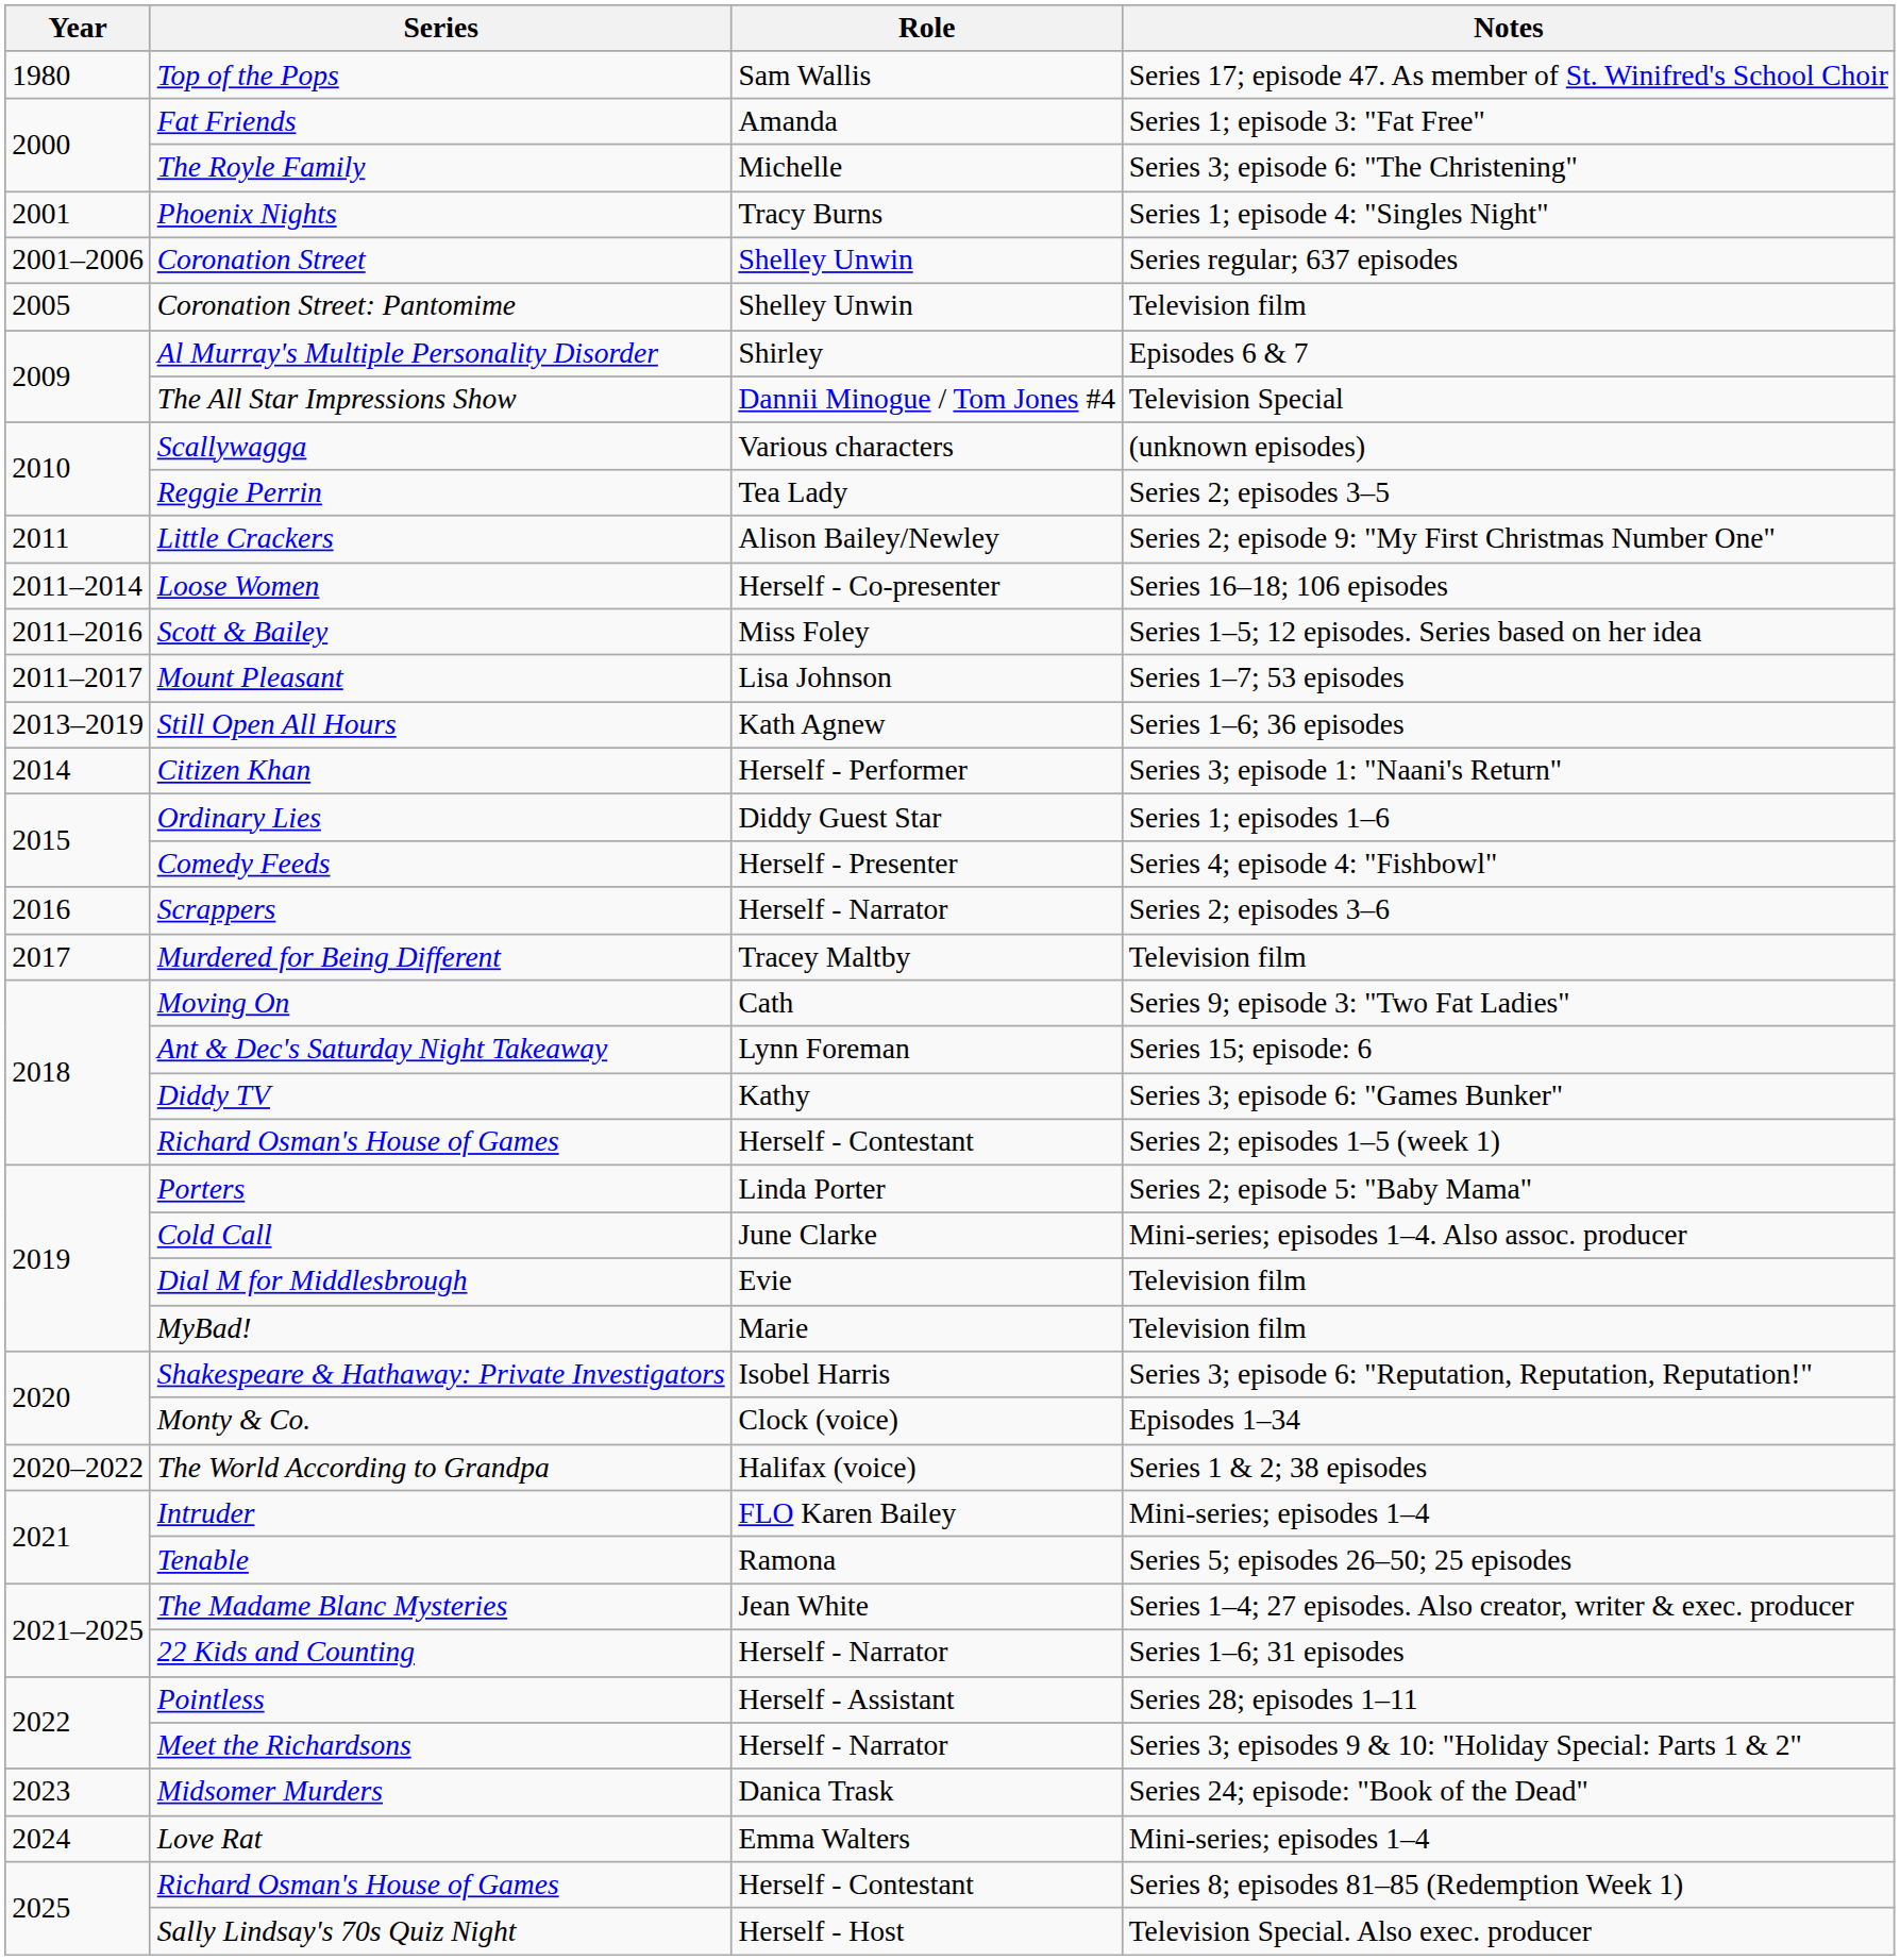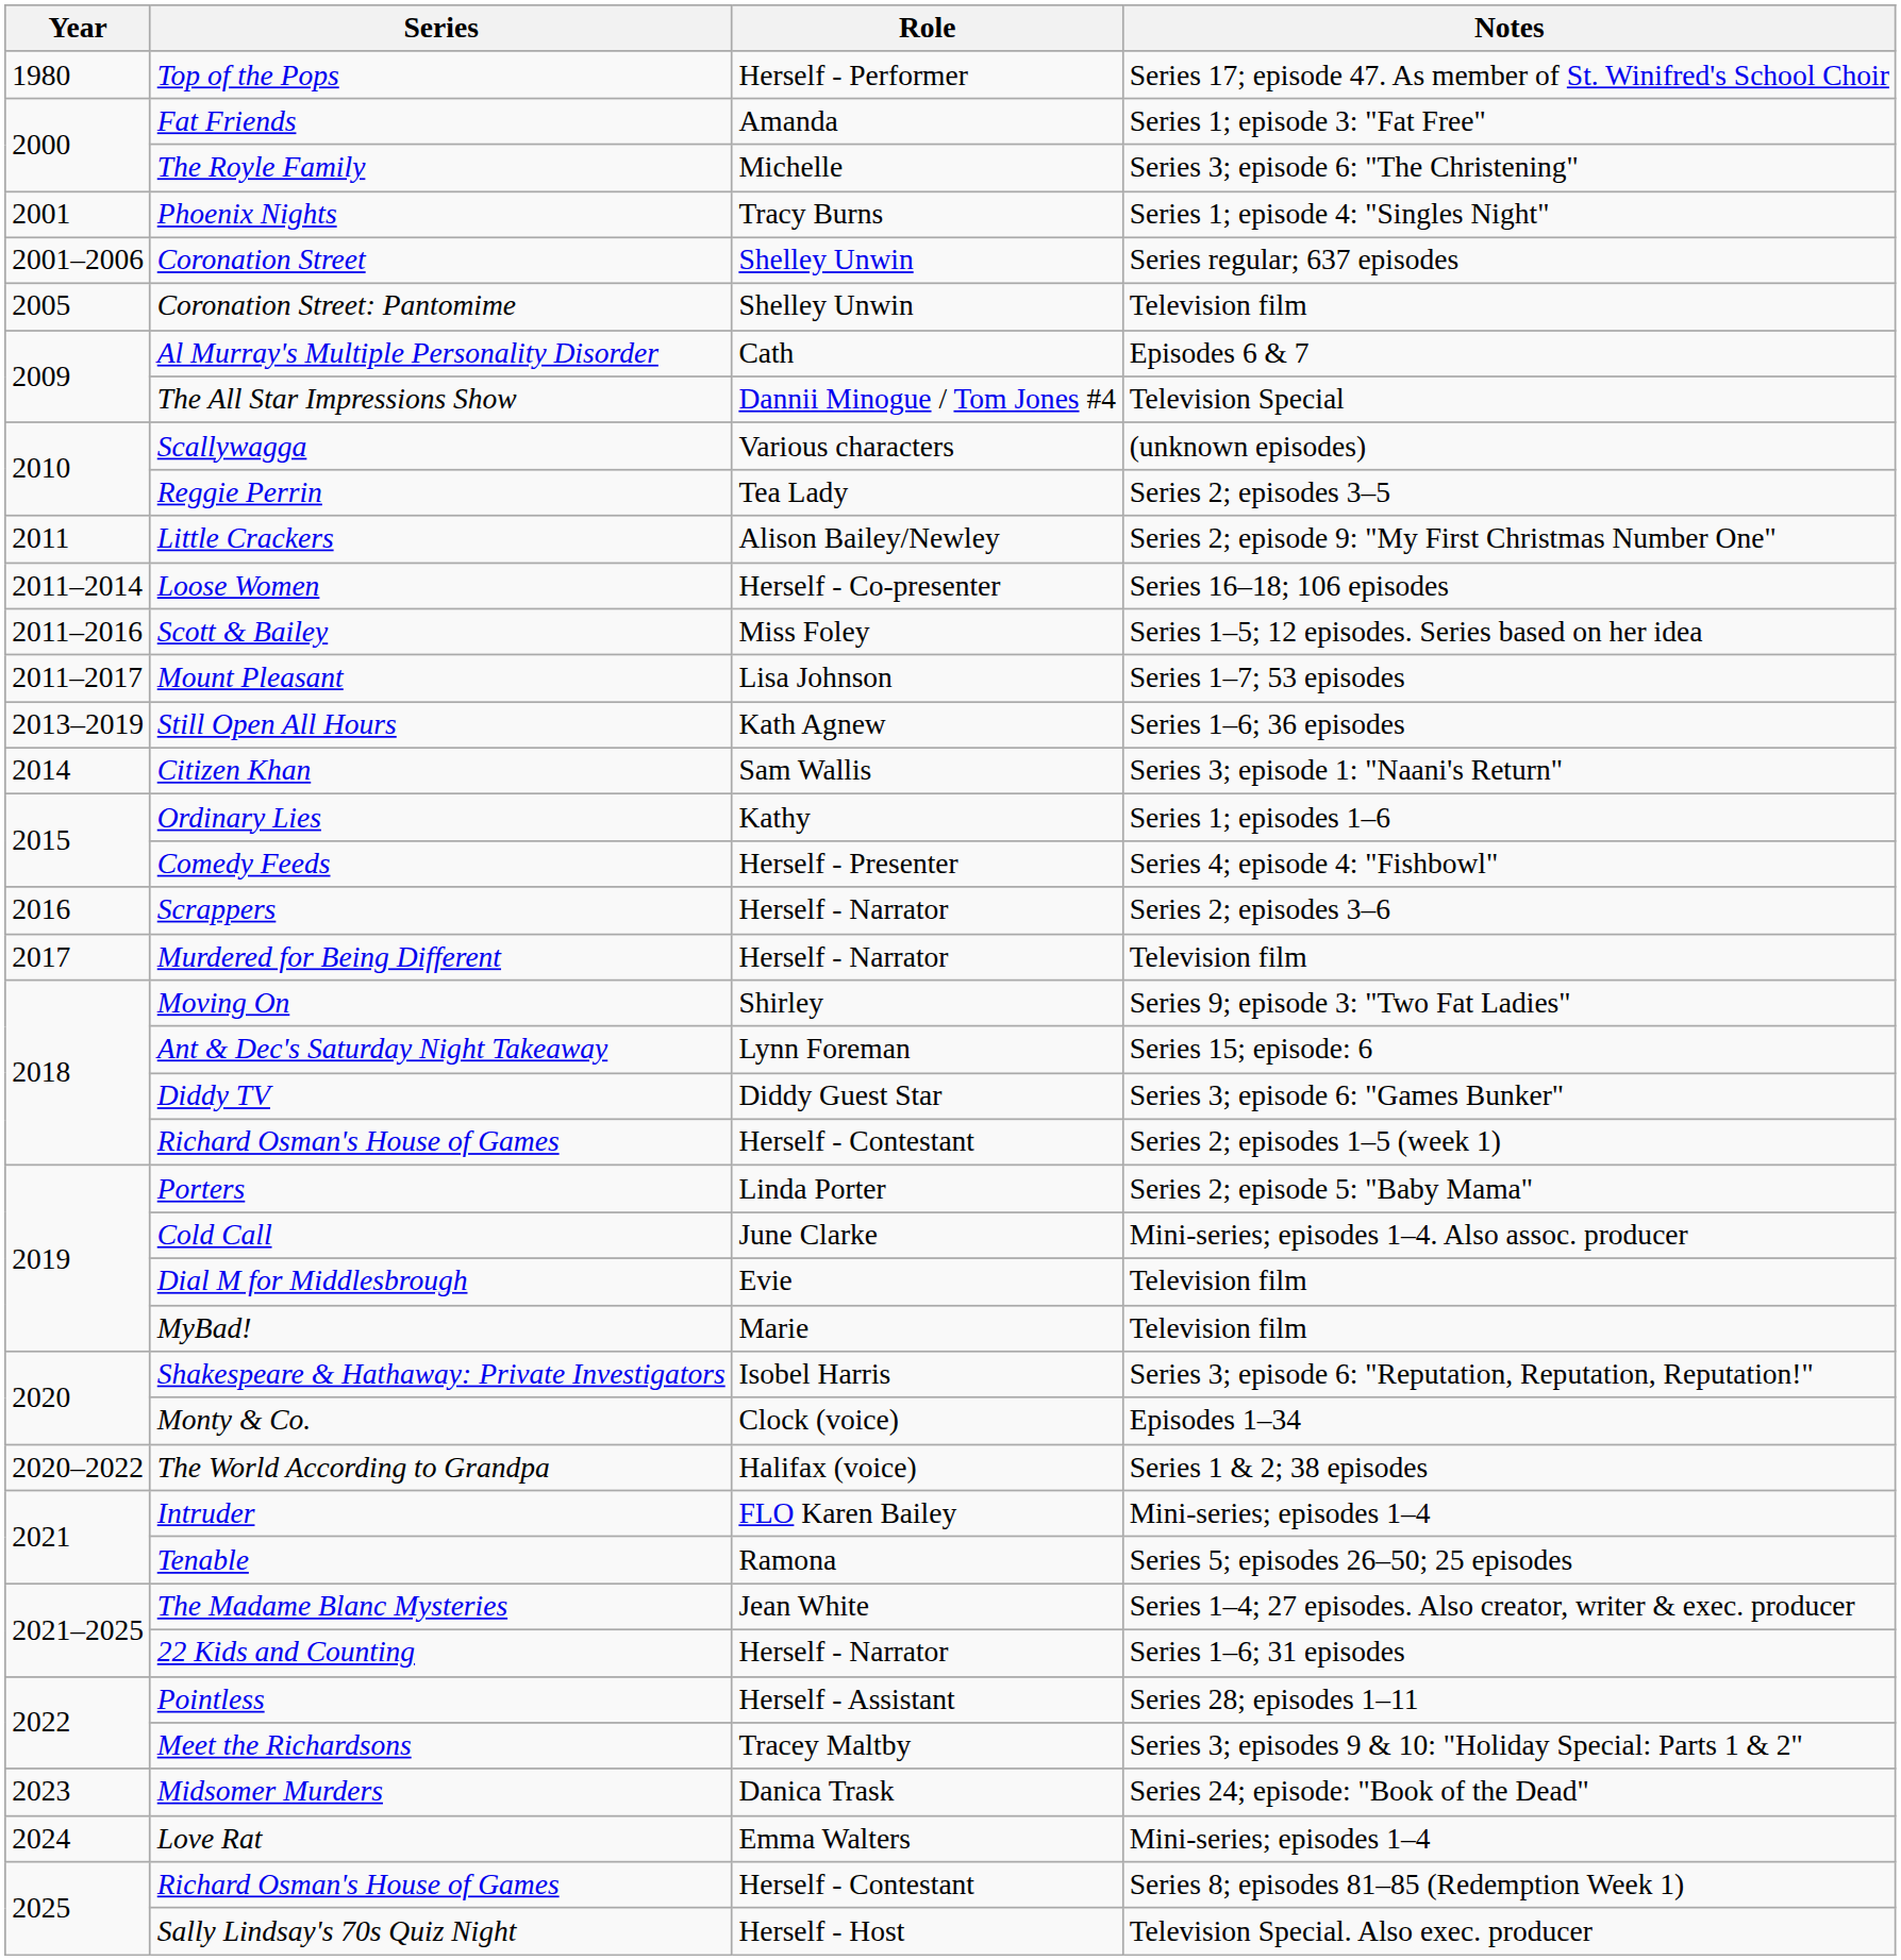 <table class="wikitable">
 <tr>
 <th>Year</th>
 <th>Series</th>
 <th>Role</th>
 <th>Notes</th>
 </tr>
 <tr>
 <td>1980</td>
 <td><em><a href='#'>Top of the Pops</a></em></td>
-<td>Sam Wallis</td>
+<td>Herself - Performer</td>
 <td>Series 17; episode 47. As member of <a href='#'>St. Winifred's School Choir</a></td>
 </tr>
 <tr>
 <td rowspan=2>2000</td>
 <td><em><a href='#'>Fat Friends</a></em></td>
 <td>Amanda</td>
 <td>Series 1; episode 3: "Fat Free"</td>
 </tr>
 <tr>
 <td><em><a href='#'>The Royle Family</a></em></td>
 <td>Michelle</td>
 <td>Series 3; episode 6: "The Christening"</td>
 </tr>
 <tr>
 <td>2001</td>
 <td><em><a href='#'>Phoenix Nights</a></em></td>
 <td>Tracy Burns</td>
 <td>Series 1; episode 4: "Singles Night"</td>
 </tr>
 <tr>
 <td>2001–2006</td>
 <td><em><a href='#'>Coronation Street</a></em></td>
 <td><a href='#'>Shelley Unwin</a></td>
 <td>Series regular; 637 episodes</td>
 </tr>
 <tr>
 <td>2005</td>
 <td><em>Coronation Street: Pantomime</em></td>
 <td>Shelley Unwin</td>
 <td>Television film</td>
 </tr>
 <tr>
 <td rowspan=2>2009</td>
 <td><em><a href='#'>Al Murray's Multiple Personality Disorder</a></em></td>
-<td>Shirley</td>
+<td>Cath</td>
 <td>Episodes 6 & 7</td>
 </tr>
 <tr>
 <td><em>The All Star Impressions Show</em></td>
 <td><a href='#'>Dannii Minogue</a> / <a href='#'>Tom Jones</a> #4</td>
 <td>Television Special</td>
 </tr>
 <tr>
 <td rowspan=2>2010</td>
 <td><em><a href='#'>Scallywagga</a></em></td>
 <td>Various characters</td>
 <td>(unknown episodes)</td>
 </tr>
 <tr>
 <td><em><a href='#'>Reggie Perrin</a></em></td>
 <td>Tea Lady</td>
 <td>Series 2; episodes 3–5</td>
 </tr>
 <tr>
 <td>2011</td>
 <td><em><a href='#'>Little Crackers</a></em></td>
 <td>Alison Bailey/Newley</td>
 <td>Series 2; episode 9: "My First Christmas Number One"</td>
 </tr>
 <tr>
 <td>2011–2014</td>
 <td><em><a href='#'>Loose Women</a></em></td>
 <td>Herself - Co-presenter</td>
 <td>Series 16–18; 106 episodes</td>
 </tr>
 <tr>
 <td>2011–2016</td>
 <td><em><a href='#'>Scott & Bailey</a></em></td>
 <td>Miss Foley</td>
 <td>Series 1–5; 12 episodes. Series based on her idea</td>
 </tr>
 <tr>
 <td>2011–2017</td>
 <td><em><a href='#'>Mount Pleasant</a></em></td>
 <td>Lisa Johnson</td>
 <td>Series 1–7; 53 episodes</td>
 </tr>
 <tr>
 <td>2013–2019</td>
 <td><em><a href='#'>Still Open All Hours</a></em></td>
 <td>Kath Agnew</td>
 <td>Series 1–6; 36 episodes</td>
 </tr>
 <tr>
 <td>2014</td>
 <td><em><a href='#'>Citizen Khan</a></em></td>
-<td>Herself - Performer</td>
+<td>Sam Wallis</td>
 <td>Series 3; episode 1: "Naani's Return"</td>
 </tr>
 <tr>
 <td rowspan=2>2015</td>
 <td><em><a href='#'>Ordinary Lies</a></em></td>
-<td>Diddy Guest Star</td>
+<td>Kathy</td>
 <td>Series 1; episodes 1–6</td>
 </tr>
 <tr>
 <td><em><a href='#'>Comedy Feeds</a></em></td>
 <td>Herself - Presenter</td>
 <td>Series 4; episode 4: "Fishbowl"</td>
 </tr>
 <tr>
 <td>2016</td>
 <td><em><a href='#'>Scrappers</a></em></td>
 <td>Herself - Narrator</td>
 <td>Series 2; episodes 3–6</td>
 </tr>
 <tr>
 <td>2017</td>
 <td><em><a href='#'>Murdered for Being Different</a></em></td>
-<td>Tracey Maltby</td>
+<td>Herself - Narrator</td>
 <td>Television film</td>
 </tr>
 <tr>
 <td rowspan=4>2018</td>
 <td><em><a href='#'>Moving On</a></em></td>
-<td>Cath</td>
+<td>Shirley</td>
 <td>Series 9; episode 3: "Two Fat Ladies"</td>
 </tr>
 <tr>
 <td><em><a href='#'>Ant & Dec's Saturday Night Takeaway</a></em></td>
 <td>Lynn Foreman</td>
 <td>Series 15; episode: 6</td>
 </tr>
 <tr>
 <td><em><a href='#'>Diddy TV</a></em></td>
-<td>Kathy</td>
+<td>Diddy Guest Star</td>
 <td>Series 3; episode 6: "Games Bunker"</td>
 </tr>
 <tr>
 <td><em><a href='#'>Richard Osman's House of Games</a></em></td>
 <td>Herself - Contestant</td>
 <td>Series 2; episodes 1–5 (week 1)</td>
 </tr>
 <tr>
 <td rowspan=4>2019</td>
 <td><em><a href='#'>Porters</a></em></td>
 <td>Linda Porter</td>
 <td>Series 2; episode 5: "Baby Mama"</td>
 </tr>
 <tr>
 <td><em><a href='#'>Cold Call</a></em></td>
 <td>June Clarke</td>
 <td>Mini-series; episodes 1–4. Also assoc. producer</td>
 </tr>
 <tr>
 <td><em><a href='#'>Dial M for Middlesbrough</a></em></td>
 <td>Evie</td>
 <td>Television film</td>
 </tr>
 <tr>
 <td><em>MyBad!</em></td>
 <td>Marie</td>
 <td>Television film</td>
 </tr>
 <tr>
 <td rowspan=2>2020</td>
 <td><em><a href='#'>Shakespeare & Hathaway: Private Investigators</a></em></td>
 <td>Isobel Harris</td>
 <td>Series 3; episode 6: "Reputation, Reputation, Reputation!"</td>
 </tr>
 <tr>
 <td><em>Monty & Co.</em></td>
 <td>Clock (voice)</td>
 <td>Episodes 1–34</td>
 </tr>
 <tr>
 <td>2020–2022</td>
 <td><em>The World According to Grandpa</em></td>
 <td>Halifax (voice)</td>
 <td>Series 1 & 2; 38 episodes</td>
 </tr>
 <tr>
 <td rowspan=2>2021</td>
 <td><em><a href='#'>Intruder</a></em></td>
 <td><a href='#'>FLO</a> Karen Bailey</td>
 <td>Mini-series; episodes 1–4</td>
 </tr>
 <tr>
 <td><em><a href='#'>Tenable</a></em></td>
 <td>Ramona</td>
 <td>Series 5; episodes 26–50; 25 episodes</td>
 </tr>
 <tr>
 <td rowspan=2>2021–2025</td>
 <td><em><a href='#'>The Madame Blanc Mysteries</a></em></td>
 <td>Jean White</td>
 <td>Series 1–4; 27 episodes. Also creator, writer & exec. producer</td>
 </tr>
 <tr>
 <td><em><a href='#'>22 Kids and Counting</a></em></td>
 <td>Herself - Narrator</td>
 <td>Series 1–6; 31 episodes</td>
 </tr>
 <tr>
 <td rowspan=2>2022</td>
 <td><em><a href='#'>Pointless</a></em></td>
 <td>Herself - Assistant</td>
 <td>Series 28; episodes 1–11</td>
 </tr>
 <tr>
 <td><em><a href='#'>Meet the Richardsons</a></em></td>
-<td>Herself - Narrator</td>
+<td>Tracey Maltby</td>
 <td>Series 3; episodes 9 & 10: "Holiday Special: Parts 1 & 2"</td>
 </tr>
 <tr>
 <td>2023</td>
 <td><em><a href='#'>Midsomer Murders</a></em></td>
 <td>Danica Trask</td>
 <td>Series 24; episode: "Book of the Dead"</td>
 </tr>
 <tr>
 <td>2024</td>
 <td><em>Love Rat</em></td>
 <td>Emma Walters</td>
 <td>Mini-series; episodes 1–4</td>
 </tr>
 <tr>
 <td rowspan=2>2025</td>
 <td><em><a href='#'>Richard Osman's House of Games</a></em></td>
 <td>Herself - Contestant</td>
 <td>Series 8; episodes 81–85 (Redemption Week 1)</td>
 </tr>
 <tr>
 <td><em>Sally Lindsay's 70s Quiz Night</em></td>
 <td>Herself - Host</td>
 <td>Television Special. Also exec. producer</td>
 </tr>
 </table>
